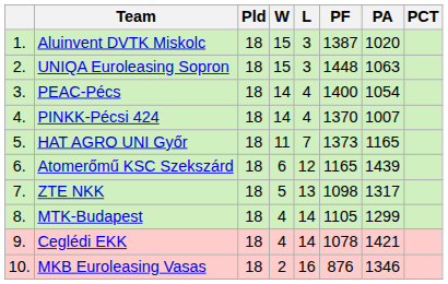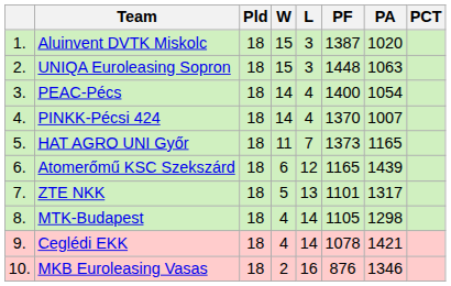 <table class="wikitable sortable" style="text-align:center">
 <tr>
 <th></th>
 <th width="200">Team</th>
 <th>Pld</th>
 <th>W</th>
 <th>L</th>
 <th>PF</th>
 <th>PA</th>
 <th>PCT</th>
 </tr>
 <tr bgcolor=#D0F0C0>
 <td>1.</td>
 <td align="left"><a href='#'>Aluinvent DVTK Miskolc</a></td>
 <td>18</td>
 <td>15</td>
 <td>3</td>
 <td>1387</td>
 <td>1020</td>
 <td><strong></strong></td>
 </tr>
 <tr bgcolor=#D0F0C0>
 <td>2.</td>
 <td align="left"><a href='#'>UNIQA Euroleasing Sopron</a></td>
 <td>18</td>
 <td>15</td>
 <td>3</td>
 <td>1448</td>
 <td>1063</td>
 <td><strong></strong></td>
 </tr>
 <tr bgcolor=#D0F0C0>
 <td>3.</td>
 <td align="left"><a href='#'>PEAC-Pécs</a></td>
 <td>18</td>
 <td>14</td>
 <td>4</td>
 <td>1400</td>
 <td>1054</td>
 <td><strong></strong></td>
 </tr>
 <tr bgcolor=#D0F0C0>
 <td>4.</td>
 <td align="left"><a href='#'>PINKK-Pécsi 424</a></td>
 <td>18</td>
 <td>14</td>
 <td>4</td>
 <td>1370</td>
 <td>1007</td>
 <td><strong></strong></td>
 </tr>
 <tr bgcolor=#D0F0C0>
 <td>5.</td>
 <td align="left"><a href='#'>HAT AGRO UNI Győr</a></td>
 <td>18</td>
 <td>11</td>
 <td>7</td>
 <td>1373</td>
 <td>1165</td>
 <td><strong></strong></td>
 </tr>
 <tr bgcolor=#D0F0C0>
 <td>6.</td>
 <td align="left"><a href='#'>Atomerőmű KSC Szekszárd</a></td>
 <td>18</td>
 <td>6</td>
 <td>12</td>
 <td>1165</td>
 <td>1439</td>
 <td><strong></strong></td>
 </tr>
 <tr bgcolor=#D0F0C0>
 <td>7.</td>
 <td align="left"><a href='#'>ZTE NKK</a></td>
 <td>18</td>
 <td>5</td>
 <td>13</td>
-<td>1098</td>
+<td>1101</td>
 <td>1317</td>
 <td><strong></strong></td>
 </tr>
 <tr bgcolor=#D0F0C0>
 <td>8.</td>
 <td align="left"><a href='#'>MTK-Budapest</a></td>
 <td>18</td>
 <td>4</td>
 <td>14</td>
 <td>1105</td>
-<td>1299</td>
+<td>1298</td>
 <td><strong></strong></td>
 </tr>
 <tr bgcolor=#FFCCCC>
 <td>9.</td>
 <td align="left"><a href='#'>Ceglédi EKK</a></td>
 <td>18</td>
 <td>4</td>
 <td>14</td>
 <td>1078</td>
 <td>1421</td>
 <td><strong></strong></td>
 </tr>
 <tr bgcolor=#FFCCCC>
 <td>10.</td>
 <td align="left"><a href='#'>MKB Euroleasing Vasas</a></td>
 <td>18</td>
 <td>2</td>
 <td>16</td>
 <td>876</td>
 <td>1346</td>
 <td><strong></strong></td>
 </tr>
 </table>
